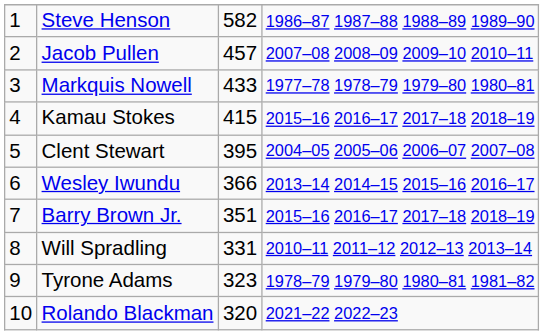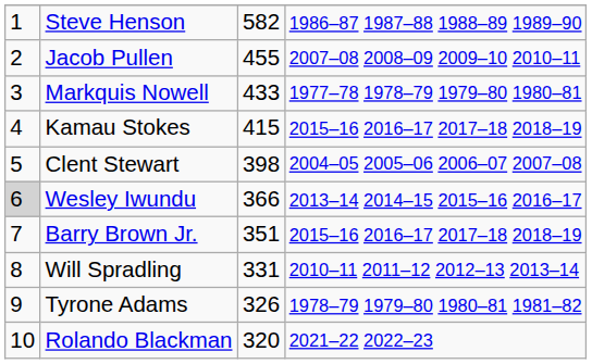 <table class="wikitable">
 <tr>
 </tr>
 <tr>
 <td>1</td>
 <td><a href='#'>Steve Henson</a></td>
 <td>582</td>
 <td style="font-size:80%;"><a href='#'>1986–87</a> <a href='#'>1987–88</a> <a href='#'>1988–89</a> <a href='#'>1989–90</a></td>
 </tr>
 <tr>
 <td>2</td>
 <td><a href='#'>Jacob Pullen</a></td>
-<td>457</td>
+<td>455</td>
 <td style="font-size:80%;"><a href='#'>2007–08</a> <a href='#'>2008–09</a> <a href='#'>2009–10</a> <a href='#'>2010–11</a></td>
 </tr>
 <tr>
 <td>3</td>
 <td><a href='#'>Markquis Nowell</a></td>
 <td>433</td>
 <td style="font-size:80%;"><a href='#'>1977–78</a> <a href='#'>1978–79</a> <a href='#'>1979–80</a> <a href='#'>1980–81</a></td>
 </tr>
 <tr>
 <td>4</td>
 <td>Kamau Stokes</td>
 <td>415</td>
 <td style="font-size:80%;"><a href='#'>2015–16</a> <a href='#'>2016–17</a> <a href='#'>2017–18</a> <a href='#'>2018–19</a></td>
 </tr>
 <tr>
 <td>5</td>
 <td>Clent Stewart</td>
-<td>395</td>
+<td>398</td>
 <td style="font-size:80%;"><a href='#'>2004–05</a> <a href='#'>2005–06</a> <a href='#'>2006–07</a> <a href='#'>2007–08</a></td>
 </tr>
 <tr>
-<td>6</td>
+<td style="background: lightgrey;">6</td>
 <td><a href='#'>Wesley Iwundu</a></td>
 <td>366</td>
 <td style="font-size:80%;"><a href='#'>2013–14</a> <a href='#'>2014–15</a> <a href='#'>2015–16</a> <a href='#'>2016–17</a></td>
 </tr>
 <tr>
 <td>7</td>
 <td><a href='#'>Barry Brown Jr.</a></td>
 <td>351</td>
 <td style="font-size:80%;"><a href='#'>2015–16</a> <a href='#'>2016–17</a> <a href='#'>2017–18</a> <a href='#'>2018–19</a></td>
 </tr>
 <tr>
 <td>8</td>
 <td>Will Spradling</td>
 <td>331</td>
 <td style="font-size:80%;"><a href='#'>2010–11</a> <a href='#'>2011–12</a> <a href='#'>2012–13</a> <a href='#'>2013–14</a></td>
 </tr>
 <tr>
 <td>9</td>
 <td>Tyrone Adams</td>
-<td>323</td>
+<td>326</td>
 <td style="font-size:80%;"><a href='#'>1978–79</a> <a href='#'>1979–80</a> <a href='#'>1980–81</a> <a href='#'>1981–82</a></td>
 </tr>
 <tr>
 <td>10</td>
 <td><a href='#'>Rolando Blackman</a></td>
 <td>320</td>
 <td style="font-size:80%;"><a href='#'>2021–22</a> <a href='#'>2022–23</a></td>
 </tr>
 </table>
